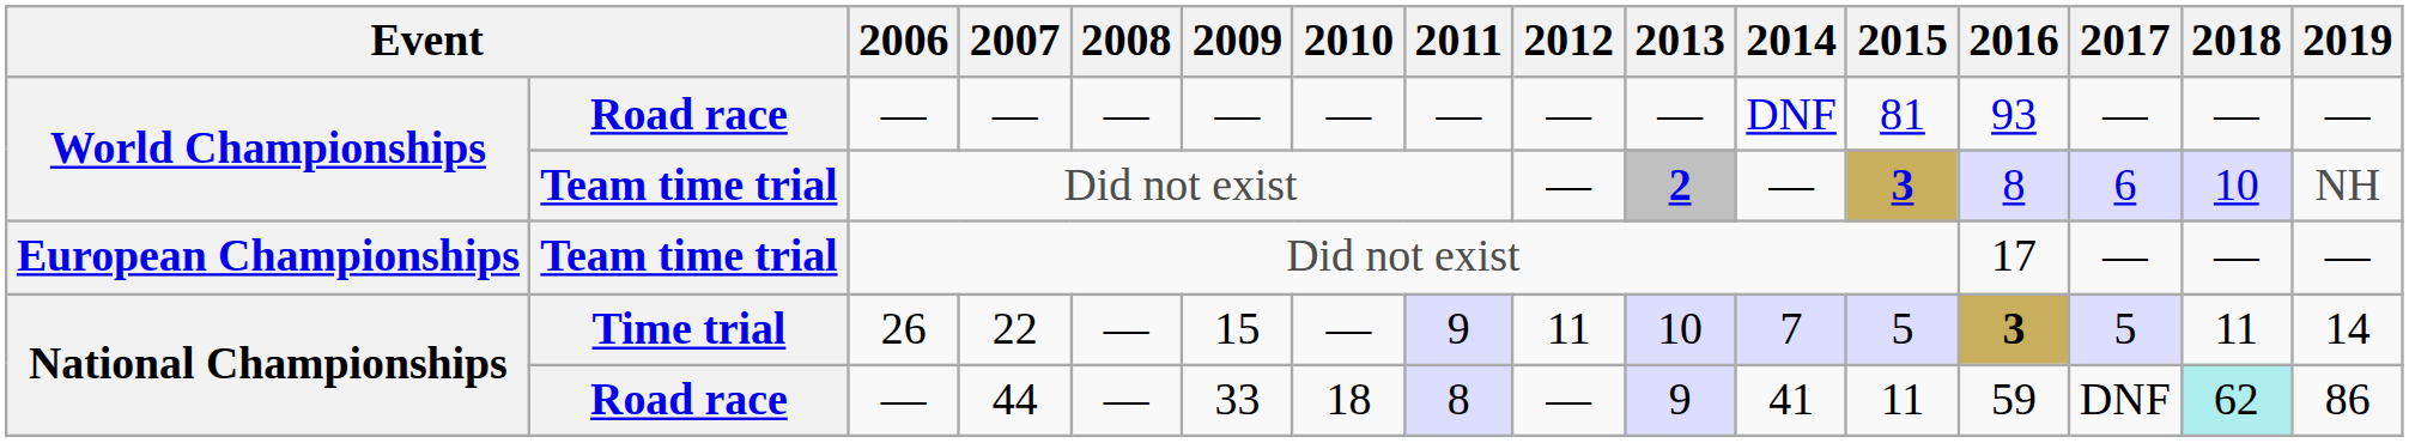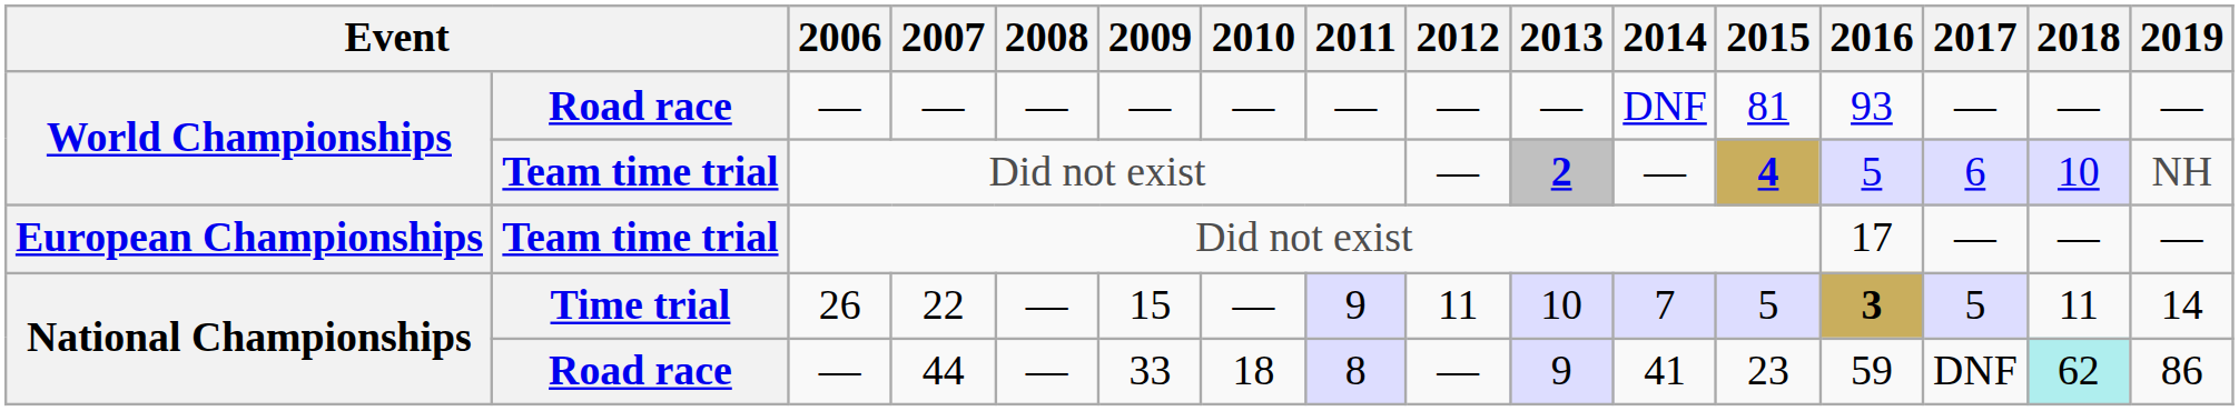 <table class="wikitable plainrowheaders">
 <tr>
 <th scope="col" colspan=2>Event</th>
 <th scope="col">2006</th>
 <th scope="col">2007</th>
 <th scope="col">2008</th>
 <th scope="col">2009</th>
 <th scope="col">2010</th>
 <th scope="col">2011</th>
 <th scope="col">2012</th>
 <th scope="col">2013</th>
 <th scope="col">2014</th>
 <th scope="col">2015</th>
 <th scope="col">2016</th>
 <th scope="col">2017</th>
 <th scope="col">2018</th>
 <th scope="col">2019</th>
 </tr>
 <tr style="text-align:center;">
 <th scope="row" rowspan=2> <a href='#'>World Championships</a></th>
 <th scope="row"><a href='#'>Road race</a></th>
 <td>—</td>
 <td>—</td>
 <td>—</td>
 <td>—</td>
 <td>—</td>
 <td>—</td>
 <td>—</td>
 <td>—</td>
 <td><a href='#'>DNF</a></td>
 <td><a href='#'>81</a></td>
 <td><a href='#'>93</a></td>
 <td>—</td>
 <td>—</td>
 <td>—</td>
 </tr>
 <tr style="text-align:center;">
 <th scope="row"><a href='#'>Team time trial</a></th>
 <td style="color:#4d4d4d;" colspan=6>Did not exist</td>
 <td>—</td>
 <th style="background:silver;"><a href='#'>2</a></th>
 <td>—</td>
-<th style="background:#C9AE5D;"><a href='#'>3</a></th>
-<td style="background:#ddf;"><a href='#'>8</a></td>
+<th style="background:#C9AE5D;"><a href='#'>4</a></th>
+<td style="background:#ddf;"><a href='#'>5</a></td>
 <td style="background:#ddf;"><a href='#'>6</a></td>
 <td style="background:#ddf;"><a href='#'>10</a></td>
 <td style="color:#4d4d4d;" colspan=1>NH</td>
 </tr>
 <tr style="text-align:center;">
 <th scope="row"> <a href='#'>European Championships</a></th>
 <th scope="row"><a href='#'>Team time trial</a></th>
 <td style="color:#4d4d4d;" colspan=10>Did not exist</td>
 <td>17</td>
 <td>—</td>
 <td>—</td>
 <td>—</td>
 </tr>
 <tr style="text-align:center;">
 <th scope="row" rowspan=2> National Championships</th>
 <th scope="row"><a href='#'>Time trial</a></th>
 <td>26</td>
 <td>22</td>
 <td>—</td>
 <td>15</td>
 <td>—</td>
 <td style="background:#ddf;">9</td>
 <td>11</td>
 <td style="background:#ddf;">10</td>
 <td style="background:#ddf;">7</td>
 <td style="background:#ddf;">5</td>
 <th style="background:#C9AE5D;">3</th>
 <td style="background:#ddf;">5</td>
 <td>11</td>
 <td>14</td>
 </tr>
 <tr style="text-align:center;">
 <th scope="row"><a href='#'>Road race</a></th>
 <td>—</td>
 <td>44</td>
 <td>—</td>
 <td>33</td>
 <td>18</td>
 <td style="background:#ddf;">8</td>
 <td>—</td>
 <td style="background:#ddf;">9</td>
 <td>41</td>
-<td>11</td>
+<td>23</td>
 <td>59</td>
 <td>DNF</td>
 <td style="background: paleturquoise;">62</td>
 <td>86</td>
 </tr>
 </table>
